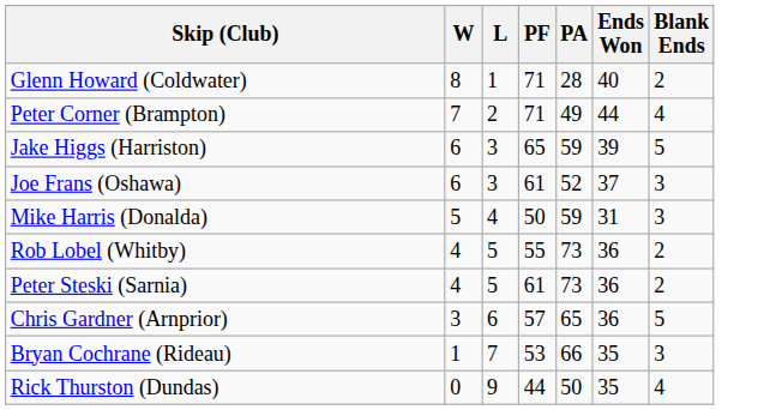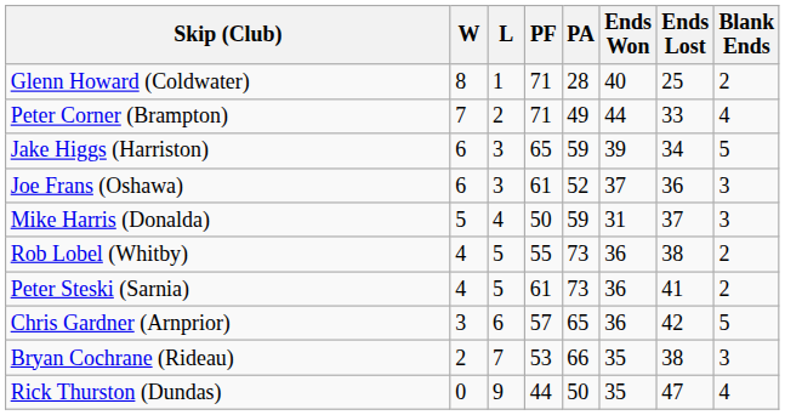 <table class="wikitable">
 <tr>
 <th bgcolor="#efefef" width="320">Skip (Club)</th>
 <th bgcolor="#efefef" width="20">W</th>
 <th bgcolor="#efefef" width="20">L</th>
 <th bgcolor="#efefef" width="20">PF</th>
 <th bgcolor="#efefef" width="20">PA</th>
 <th bgcolor="#efefef" width="20">Ends <br> Won</th>
+<th bgcolor="#efefef" width="20">Ends <br> Lost</th>
 <th bgcolor="#efefef" width="20">Blank <br> Ends</th>
 </tr>
 <tr>
 <td><a href='#'>Glenn Howard</a> (Coldwater)</td>
 <td>8</td>
 <td>1</td>
 <td>71</td>
 <td>28</td>
 <td>40</td>
+<td>25</td>
 <td>2</td>
 </tr>
 <tr>
 <td><a href='#'>Peter Corner</a> (Brampton)</td>
 <td>7</td>
 <td>2</td>
 <td>71</td>
 <td>49</td>
 <td>44</td>
+<td>33</td>
 <td>4</td>
 </tr>
 <tr>
 <td><a href='#'>Jake Higgs</a> (Harriston)</td>
 <td>6</td>
 <td>3</td>
 <td>65</td>
 <td>59</td>
 <td>39</td>
+<td>34</td>
 <td>5</td>
 </tr>
 <tr>
 <td><a href='#'>Joe Frans</a> (Oshawa)</td>
 <td>6</td>
 <td>3</td>
 <td>61</td>
 <td>52</td>
 <td>37</td>
+<td>36</td>
 <td>3</td>
 </tr>
 <tr>
 <td><a href='#'>Mike Harris</a> (Donalda)</td>
 <td>5</td>
 <td>4</td>
 <td>50</td>
 <td>59</td>
 <td>31</td>
+<td>37</td>
 <td>3</td>
 </tr>
 <tr>
 <td><a href='#'>Rob Lobel</a> (Whitby)</td>
 <td>4</td>
 <td>5</td>
 <td>55</td>
 <td>73</td>
 <td>36</td>
+<td>38</td>
 <td>2</td>
 </tr>
 <tr>
 <td><a href='#'>Peter Steski</a> (Sarnia)</td>
 <td>4</td>
 <td>5</td>
 <td>61</td>
 <td>73</td>
 <td>36</td>
+<td>41</td>
 <td>2</td>
 </tr>
 <tr>
 <td><a href='#'>Chris Gardner</a> (Arnprior)</td>
 <td>3</td>
 <td>6</td>
 <td>57</td>
 <td>65</td>
 <td>36</td>
+<td>42</td>
 <td>5</td>
 </tr>
 <tr>
 <td><a href='#'>Bryan Cochrane</a> (Rideau)</td>
-<td>1</td>
+<td>2</td>
 <td>7</td>
 <td>53</td>
 <td>66</td>
 <td>35</td>
+<td>38</td>
 <td>3</td>
 </tr>
 <tr>
 <td><a href='#'>Rick Thurston</a> (Dundas)</td>
 <td>0</td>
 <td>9</td>
 <td>44</td>
 <td>50</td>
 <td>35</td>
+<td>47</td>
 <td>4</td>
 </tr>
 </table>
